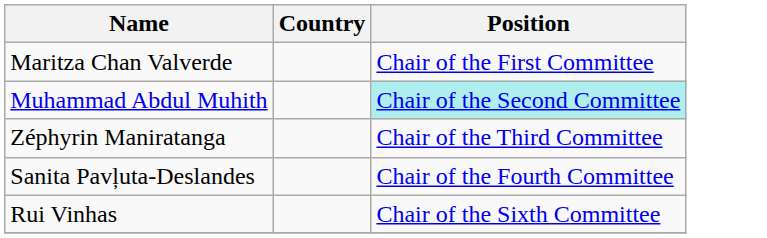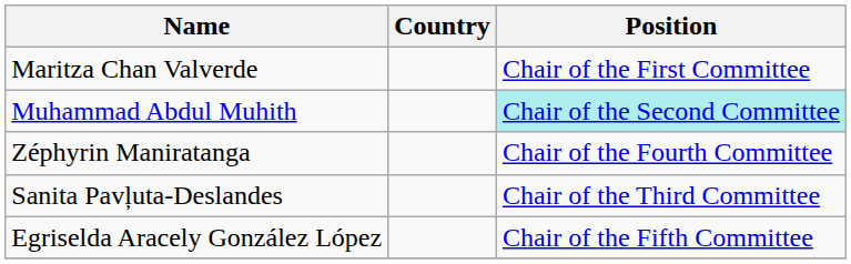 <table class="wikitable">
 <tr>
 <th>Name</th>
 <th>Country</th>
 <th>Position</th>
 </tr>
 <tr>
 <td>Maritza Chan Valverde</td>
 <td></td>
 <td><a href='#'>Chair of the First Committee</a></td>
 </tr>
 <tr>
 <td><a href='#'>Muhammad Abdul Muhith</a></td>
 <td></td>
 <td style="background: paleturquoise;"><a href='#'>Chair of the Second Committee</a></td>
 </tr>
 <tr>
 <td>Zéphyrin Maniratanga</td>
 <td></td>
-<td><a href='#'>Chair of the Third Committee</a></td>
+<td><a href='#'>Chair of the Fourth Committee</a></td>
 </tr>
 <tr>
 <td>Sanita Pavļuta-Deslandes</td>
 <td></td>
-<td><a href='#'>Chair of the Fourth Committee</a></td>
+<td><a href='#'>Chair of the Third Committee</a></td>
 </tr>
 <tr>
-<td>Rui Vinhas</td>
+<td>Egriselda Aracely González López</td>
 <td></td>
-<td><a href='#'>Chair of the Sixth Committee</a></td>
+<td><a href='#'>Chair of the Fifth Committee</a></td>
 </tr>
 <tr>
 </tr>
 </table>
